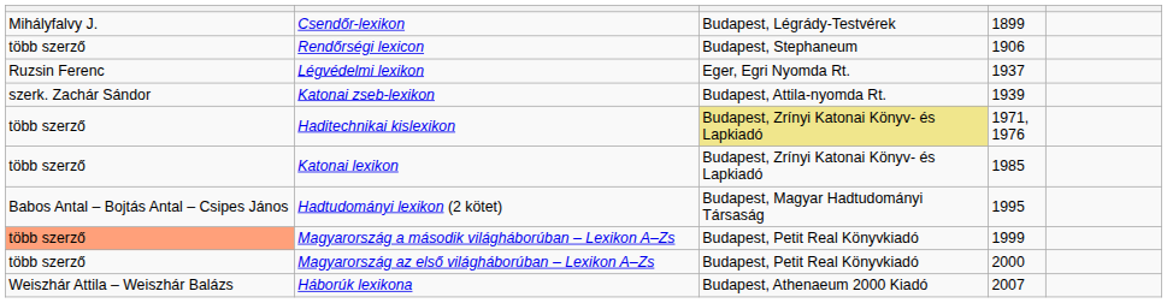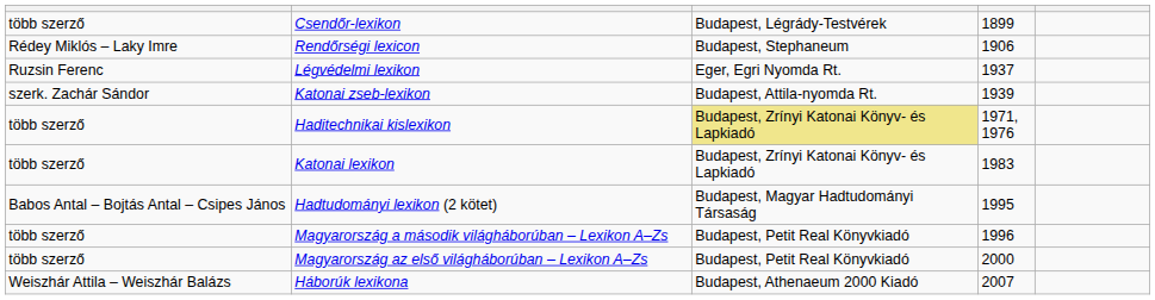 <table class="wikitable sortable">
 <tr>
 <th bgcolor="#DAA520" width="25%"></th>
 <th bgcolor="#DAA520" width="35%"></th>
 <th bgcolor="#DAA520" width="25%"></th>
 <th bgcolor="#DAA520" width="5%"></th>
 <th bgcolor="#DAA520" width="10%"></th>
 </tr>
 <tr>
-<td>Mihályfalvy J.</td>
+<td>több szerző</td>
 <td><em><a href='#'>Csendőr-lexikon</a></em></td>
 <td>Budapest, Légrády-Testvérek</td>
 <td>1899</td>
 <td></td>
 </tr>
 <tr>
-<td>több szerző</td>
+<td>Rédey Miklós – Laky Imre</td>
 <td><em><a href='#'>Rendőrségi lexicon</a></em></td>
 <td>Budapest, Stephaneum</td>
 <td>1906</td>
 <td></td>
 </tr>
 <tr>
 <td>Ruzsin Ferenc</td>
 <td><em><a href='#'>Légvédelmi lexikon</a></em></td>
 <td>Eger, Egri Nyomda Rt.</td>
 <td>1937</td>
 <td></td>
 </tr>
 <tr>
 <td>szerk. Zachár Sándor</td>
 <td><em><a href='#'>Katonai zseb-lexikon</a></em></td>
 <td>Budapest, Attila-nyomda Rt.</td>
 <td>1939</td>
 <td></td>
 </tr>
 <tr>
 <td>több szerző</td>
 <td><em><a href='#'>Haditechnikai kislexikon</a></em></td>
 <td style="background: khaki;">Budapest, Zrínyi Katonai Könyv- és Lapkiadó</td>
 <td>1971, 1976</td>
 <td></td>
 </tr>
 <tr>
 <td>több szerző</td>
 <td><em><a href='#'>Katonai lexikon</a></em></td>
 <td>Budapest, Zrínyi Katonai Könyv- és Lapkiadó</td>
-<td>1985</td>
+<td>1983</td>
 <td></td>
 </tr>
 <tr>
 <td>Babos Antal – Bojtás Antal – Csipes János</td>
 <td><em><a href='#'>Hadtudományi lexikon</a></em> (2 kötet)</td>
 <td>Budapest, Magyar Hadtudományi Társaság</td>
 <td>1995</td>
 <td></td>
 </tr>
 <tr>
-<td style="background: lightsalmon;">több szerző</td>
+<td>több szerző</td>
 <td><em><a href='#'>Magyarország a második világháborúban – Lexikon A–Zs</a></em></td>
 <td>Budapest, Petit Real Könyvkiadó</td>
-<td>1999</td>
+<td>1996</td>
 <td></td>
 </tr>
 <tr>
 <td>több szerző</td>
 <td><em><a href='#'>Magyarország az első világháborúban – Lexikon A–Zs</a></em></td>
 <td>Budapest, Petit Real Könyvkiadó</td>
 <td>2000</td>
 <td></td>
 </tr>
 <tr>
 <td>Weiszhár Attila – Weiszhár Balázs</td>
 <td><em><a href='#'>Háborúk lexikona</a></em></td>
 <td>Budapest, Athenaeum 2000 Kiadó</td>
 <td>2007</td>
 <td></td>
 </tr>
 </table>
